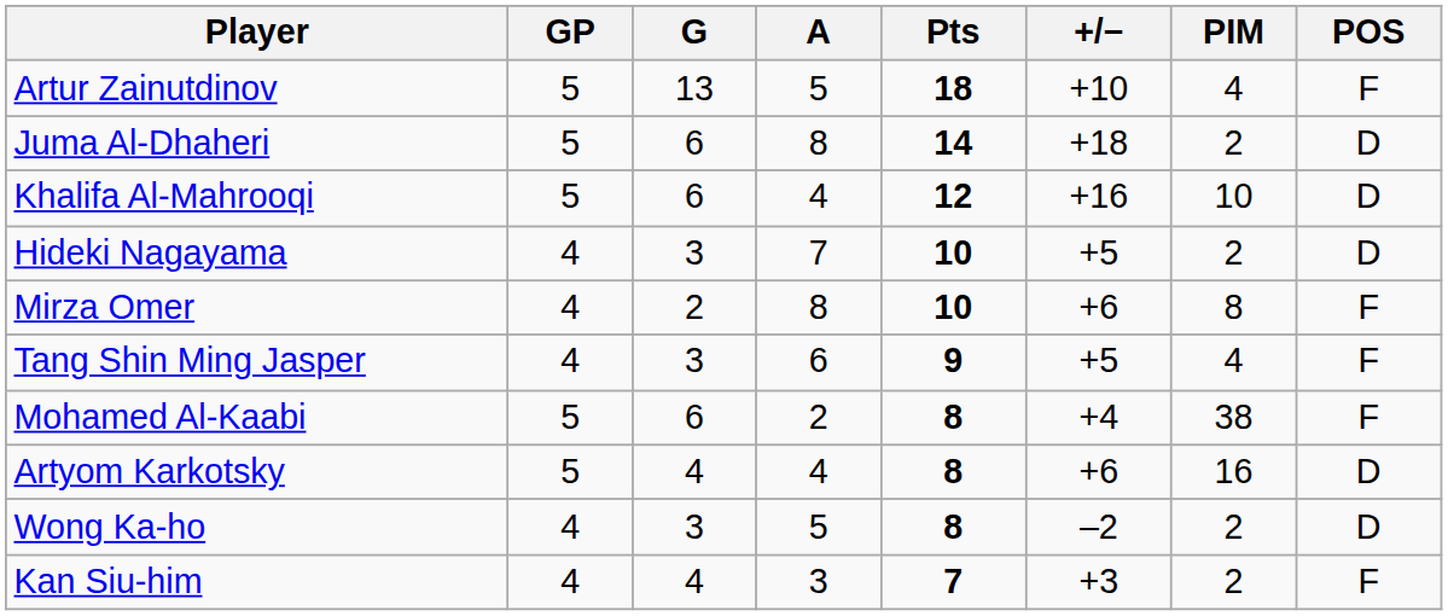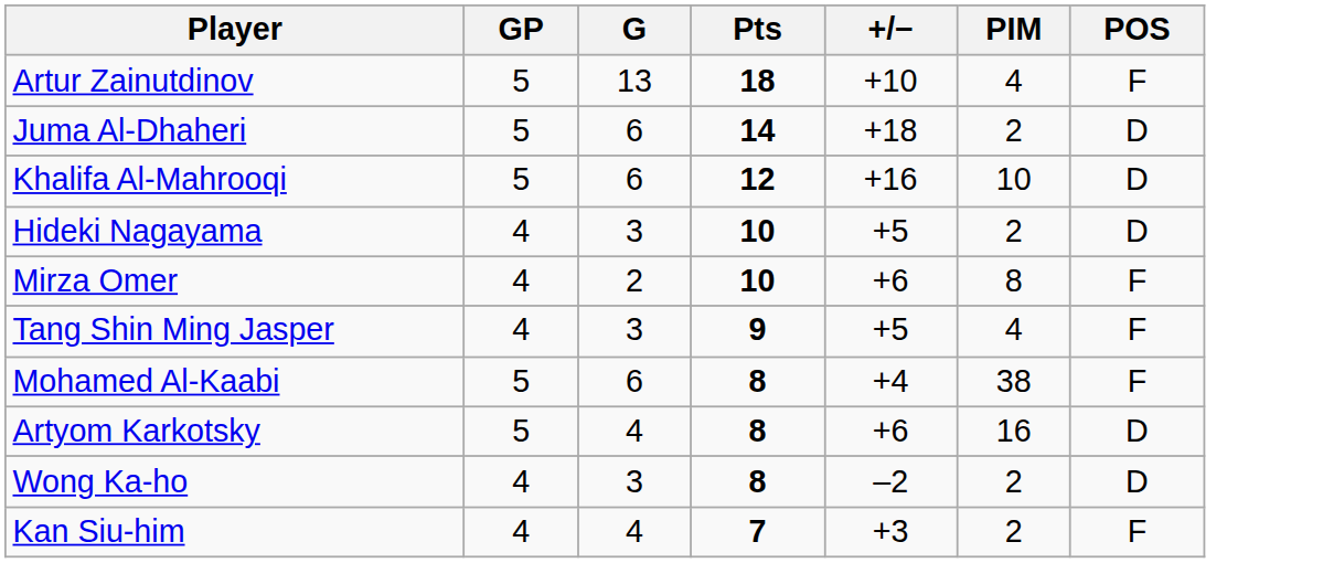 <table class="wikitable sortable" style="text-align:center;">
 <tr>
 <th style="width:225px;">Player</th>
 <th style="width:50px;">GP</th>
 <th style="width:50px;">G</th>
-<th style="width:50px;">A</th>
 <th style="width:60px;">Pts</th>
 <th style="width:60px;">+/−</th>
 <th style="width:50px;">PIM</th>
 <th style="width:60px;">POS</th>
 </tr>
 <tr>
 <td style="text-align:left;"> <a href='#'>Artur Zainutdinov</a></td>
 <td>5</td>
 <td>13</td>
-<td>5</td>
 <td><strong>18</strong></td>
 <td>+10</td>
 <td>4</td>
 <td>F</td>
 </tr>
 <tr>
 <td style="text-align:left;"> <a href='#'>Juma Al-Dhaheri</a></td>
 <td>5</td>
 <td>6</td>
-<td>8</td>
 <td><strong>14</strong></td>
 <td>+18</td>
 <td>2</td>
 <td>D</td>
 </tr>
 <tr>
 <td style="text-align:left;"> <a href='#'>Khalifa Al-Mahrooqi</a></td>
 <td>5</td>
 <td>6</td>
-<td>4</td>
 <td><strong>12</strong></td>
 <td>+16</td>
 <td>10</td>
 <td>D</td>
 </tr>
 <tr>
 <td style="text-align:left;"> <a href='#'>Hideki Nagayama</a></td>
 <td>4</td>
 <td>3</td>
-<td>7</td>
 <td><strong>10</strong></td>
 <td>+5</td>
 <td>2</td>
 <td>D</td>
 </tr>
 <tr>
 <td style="text-align:left;"> <a href='#'>Mirza Omer</a></td>
 <td>4</td>
 <td>2</td>
-<td>8</td>
 <td><strong>10</strong></td>
 <td>+6</td>
 <td>8</td>
 <td>F</td>
 </tr>
 <tr>
 <td style="text-align:left;"> <a href='#'>Tang Shin Ming Jasper</a></td>
 <td>4</td>
 <td>3</td>
-<td>6</td>
 <td><strong>9</strong></td>
 <td>+5</td>
 <td>4</td>
 <td>F</td>
 </tr>
 <tr>
 <td style="text-align:left;"> <a href='#'>Mohamed Al-Kaabi</a></td>
 <td>5</td>
 <td>6</td>
-<td>2</td>
 <td><strong>8</strong></td>
 <td>+4</td>
 <td>38</td>
 <td>F</td>
 </tr>
 <tr>
 <td style="text-align:left;"> <a href='#'>Artyom Karkotsky</a></td>
 <td>5</td>
-<td>4</td>
 <td>4</td>
 <td><strong>8</strong></td>
 <td>+6</td>
 <td>16</td>
 <td>D</td>
 </tr>
 <tr>
 <td style="text-align:left;"> <a href='#'>Wong Ka-ho</a></td>
 <td>4</td>
 <td>3</td>
-<td>5</td>
 <td><strong>8</strong></td>
 <td>–2</td>
 <td>2</td>
 <td>D</td>
 </tr>
 <tr>
 <td style="text-align:left;"> <a href='#'>Kan Siu-him</a></td>
 <td>4</td>
 <td>4</td>
-<td>3</td>
 <td><strong>7</strong></td>
 <td>+3</td>
 <td>2</td>
 <td>F</td>
 </tr>
 </table>
